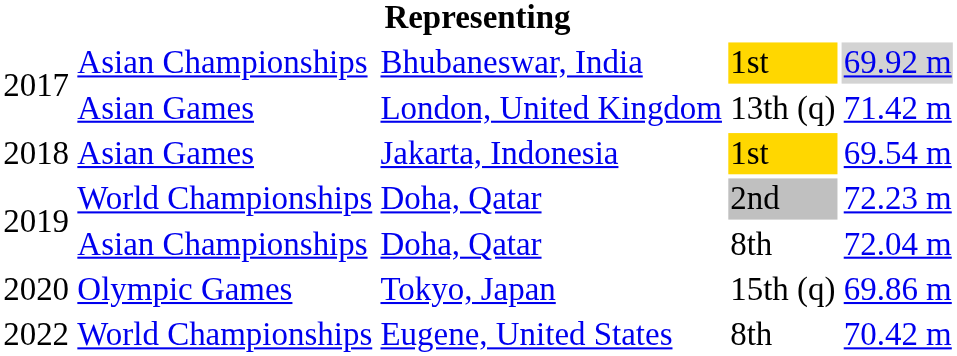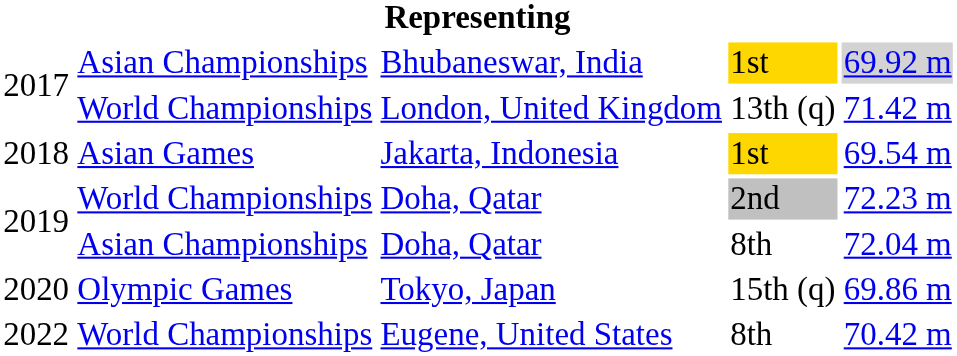 <table>
 <tr>
 <th colspan="5">Representing </th>
 </tr>
 <tr>
 <td rowspan=2>2017</td>
 <td><a href='#'>Asian Championships</a></td>
 <td><a href='#'>Bhubaneswar, India</a></td>
 <td bgcolor=gold>1st</td>
 <td style="background: lightgrey;"><a href='#'>69.92 m</a></td>
 </tr>
 <tr>
-<td><a href='#'>Asian Games</a></td>
+<td><a href='#'>World Championships</a></td>
 <td><a href='#'>London, United Kingdom</a></td>
 <td>13th (q)</td>
 <td><a href='#'>71.42 m</a></td>
 </tr>
 <tr>
 <td>2018</td>
 <td><a href='#'>Asian Games</a></td>
 <td><a href='#'>Jakarta, Indonesia</a></td>
 <td bgcolor=gold>1st</td>
 <td><a href='#'>69.54 m</a></td>
 </tr>
 <tr>
 <td rowspan=2>2019</td>
 <td><a href='#'>World Championships</a></td>
 <td><a href='#'>Doha, Qatar</a></td>
 <td bgcolor=silver>2nd</td>
 <td><a href='#'>72.23 m</a></td>
 </tr>
 <tr>
 <td><a href='#'>Asian Championships</a></td>
 <td><a href='#'>Doha, Qatar</a></td>
 <td>8th</td>
 <td><a href='#'>72.04 m</a></td>
 </tr>
 <tr>
 <td>2020</td>
 <td><a href='#'>Olympic Games</a></td>
 <td><a href='#'>Tokyo, Japan</a></td>
 <td>15th (q)</td>
 <td><a href='#'>69.86 m</a></td>
 </tr>
 <tr>
 <td>2022</td>
 <td><a href='#'>World Championships</a></td>
 <td><a href='#'>Eugene, United States</a></td>
 <td>8th</td>
 <td><a href='#'>70.42 m</a></td>
 </tr>
 </table>
